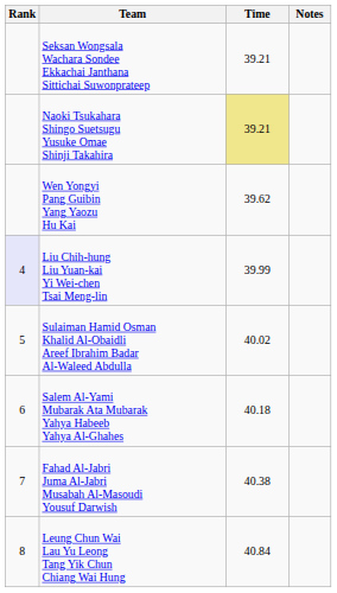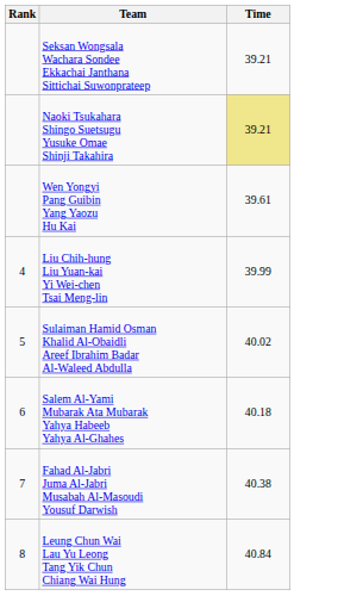 <table class="wikitable" style="text-align:center">
 <tr>
 <th width=40>Rank</th>
 <th width=250>Team</th>
 <th width=80>Time</th>
-<th width=50>Notes</th>
 </tr>
 <tr>
 <td></td>
 <td align=left><br><a href='#'>Seksan Wongsala</a><br><a href='#'>Wachara Sondee</a><br><a href='#'>Ekkachai Janthana</a><br><a href='#'>Sittichai Suwonprateep</a></td>
 <td>39.21</td>
-<td></td>
 </tr>
 <tr>
 <td></td>
 <td align=left><br><a href='#'>Naoki Tsukahara</a><br><a href='#'>Shingo Suetsugu</a><br><a href='#'>Yusuke Omae</a><br><a href='#'>Shinji Takahira</a></td>
 <td style="background: khaki;">39.21</td>
-<td></td>
 </tr>
 <tr>
 <td></td>
 <td align=left><br><a href='#'>Wen Yongyi</a><br><a href='#'>Pang Guibin</a><br><a href='#'>Yang Yaozu</a><br><a href='#'>Hu Kai</a></td>
-<td>39.62</td>
-<td></td>
+<td>39.61</td>
 </tr>
 <tr>
-<td style="background: lavender;">4</td>
+<td>4</td>
 <td align=left><br><a href='#'>Liu Chih-hung</a><br><a href='#'>Liu Yuan-kai</a><br><a href='#'>Yi Wei-chen</a><br><a href='#'>Tsai Meng-lin</a></td>
 <td>39.99</td>
-<td></td>
 </tr>
 <tr>
 <td>5</td>
 <td align=left><br><a href='#'>Sulaiman Hamid Osman</a><br><a href='#'>Khalid Al-Obaidli</a><br><a href='#'>Areef Ibrahim Badar</a><br><a href='#'>Al-Waleed Abdulla</a></td>
 <td>40.02</td>
-<td></td>
 </tr>
 <tr>
 <td>6</td>
 <td align=left><br><a href='#'>Salem Al-Yami</a><br><a href='#'>Mubarak Ata Mubarak</a><br><a href='#'>Yahya Habeeb</a><br><a href='#'>Yahya Al-Ghahes</a></td>
 <td>40.18</td>
-<td></td>
 </tr>
 <tr>
 <td>7</td>
 <td align=left><br><a href='#'>Fahad Al-Jabri</a><br><a href='#'>Juma Al-Jabri</a><br><a href='#'>Musabah Al-Masoudi</a><br><a href='#'>Yousuf Darwish</a></td>
 <td>40.38</td>
-<td></td>
 </tr>
 <tr>
 <td>8</td>
 <td align=left><br><a href='#'>Leung Chun Wai</a><br><a href='#'>Lau Yu Leong</a><br><a href='#'>Tang Yik Chun</a><br><a href='#'>Chiang Wai Hung</a></td>
 <td>40.84</td>
-<td></td>
 </tr>
 </table>
